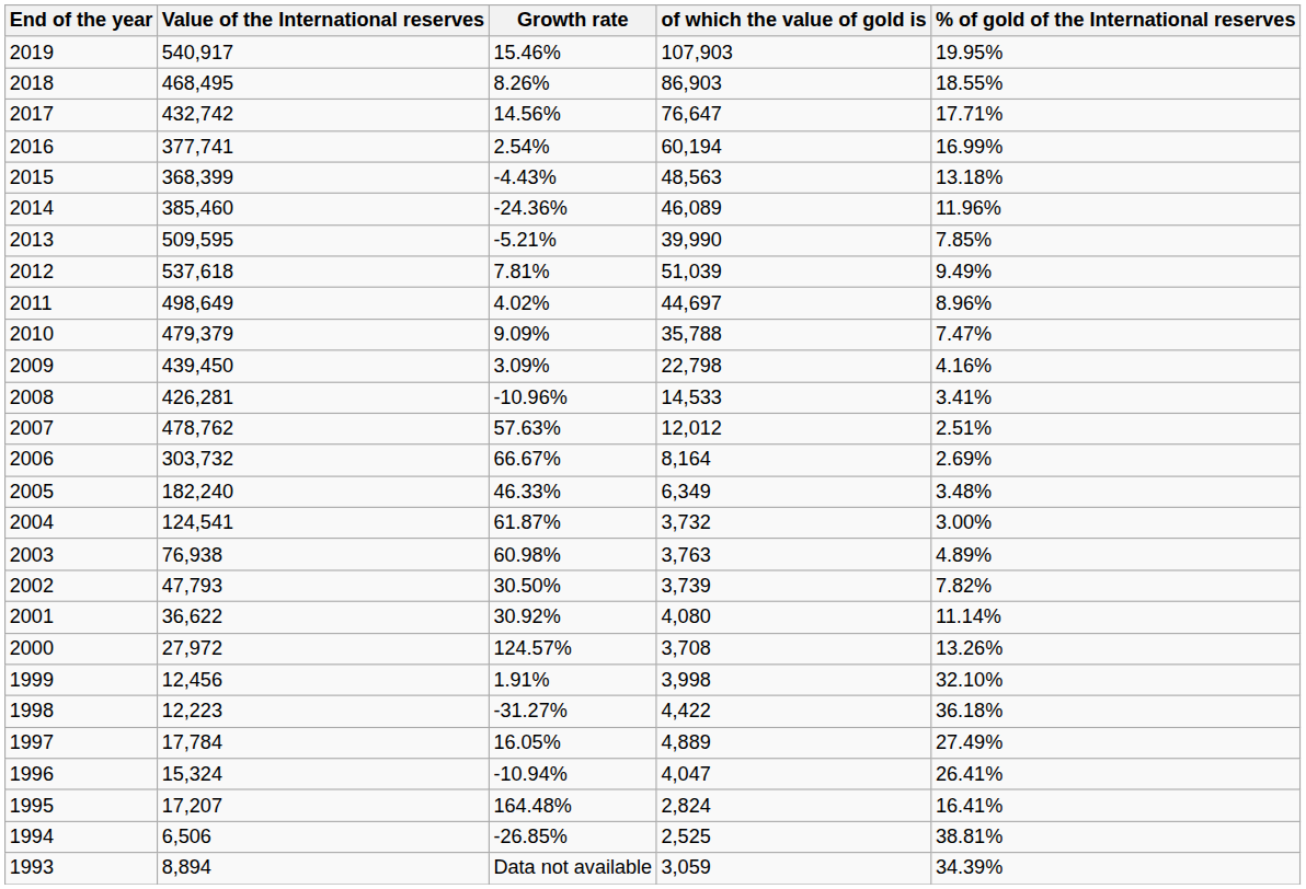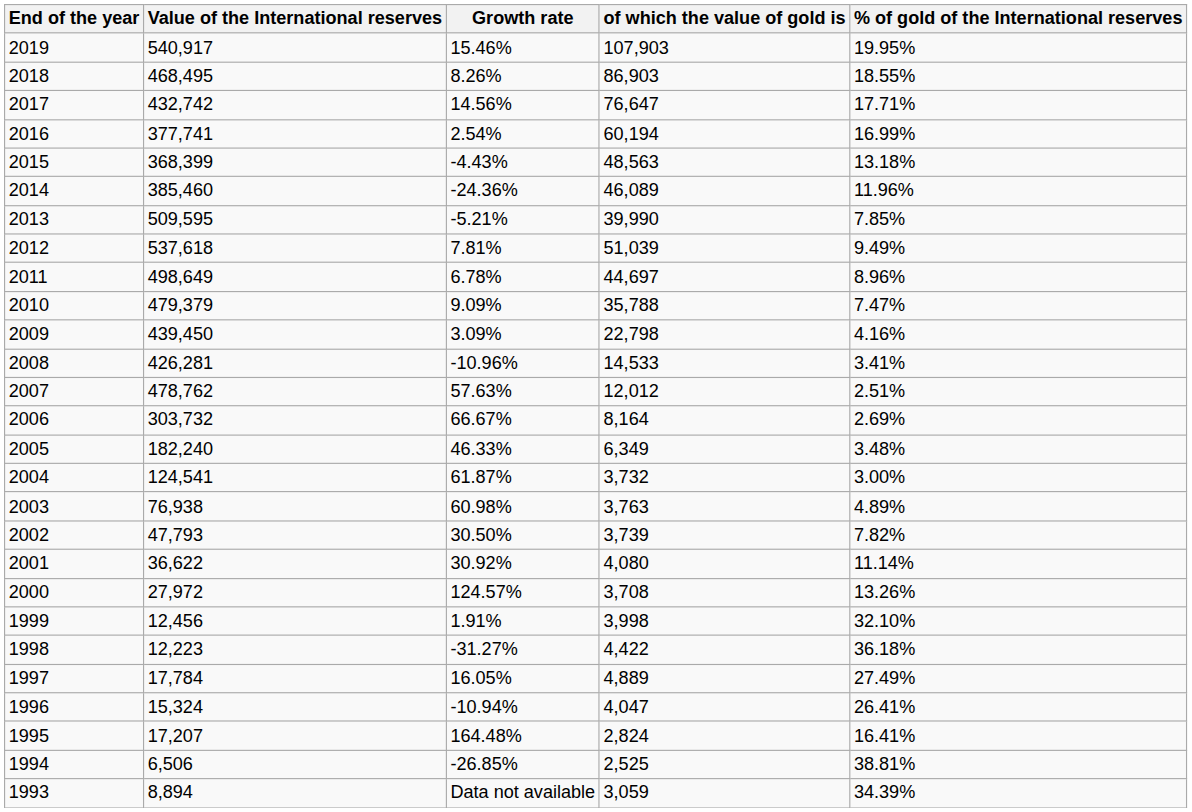 <table class="wikitable sortable">
 <tr>
 <th>End of the year</th>
 <th>Value of the International reserves</th>
 <th>Growth rate</th>
 <th>of which the value of gold is</th>
 <th>% of gold of the International reserves</th>
 </tr>
 <tr>
 <td>2019</td>
 <td>540,917</td>
 <td>15.46% </td>
 <td>107,903</td>
 <td>19.95%</td>
 </tr>
 <tr>
 <td>2018</td>
 <td>468,495</td>
 <td>8.26% </td>
 <td>86,903</td>
 <td>18.55%</td>
 </tr>
 <tr>
 <td>2017</td>
 <td>432,742</td>
 <td>14.56% </td>
 <td>76,647</td>
 <td>17.71%</td>
 </tr>
 <tr>
 <td>2016</td>
 <td>377,741</td>
 <td>2.54% </td>
 <td>60,194</td>
 <td>16.99%</td>
 </tr>
 <tr>
 <td>2015</td>
 <td>368,399</td>
 <td>-4.43% </td>
 <td>48,563</td>
 <td>13.18%</td>
 </tr>
 <tr>
 <td>2014</td>
 <td>385,460</td>
 <td>-24.36% </td>
 <td>46,089</td>
 <td>11.96%</td>
 </tr>
 <tr>
 <td>2013</td>
 <td>509,595</td>
 <td>-5.21% </td>
 <td>39,990</td>
 <td>7.85%</td>
 </tr>
 <tr>
 <td>2012</td>
 <td>537,618</td>
 <td>7.81% </td>
 <td>51,039</td>
 <td>9.49%</td>
 </tr>
 <tr>
 <td>2011</td>
 <td>498,649</td>
-<td>4.02% </td>
+<td>6.78% </td>
 <td>44,697</td>
 <td>8.96%</td>
 </tr>
 <tr>
 <td>2010</td>
 <td>479,379</td>
 <td>9.09% </td>
 <td>35,788</td>
 <td>7.47%</td>
 </tr>
 <tr>
 <td>2009</td>
 <td>439,450</td>
 <td>3.09% </td>
 <td>22,798</td>
 <td>4.16%</td>
 </tr>
 <tr>
 <td>2008</td>
 <td>426,281</td>
 <td>-10.96% </td>
 <td>14,533</td>
 <td>3.41%</td>
 </tr>
 <tr>
 <td>2007</td>
 <td>478,762</td>
 <td>57.63% </td>
 <td>12,012</td>
 <td>2.51%</td>
 </tr>
 <tr>
 <td>2006</td>
 <td>303,732</td>
 <td>66.67% </td>
 <td>8,164</td>
 <td>2.69%</td>
 </tr>
 <tr>
 <td>2005</td>
 <td>182,240</td>
 <td>46.33% </td>
 <td>6,349</td>
 <td>3.48%</td>
 </tr>
 <tr>
 <td>2004</td>
 <td>124,541</td>
 <td>61.87% </td>
 <td>3,732</td>
 <td>3.00%</td>
 </tr>
 <tr>
 <td>2003</td>
 <td>76,938</td>
 <td>60.98% </td>
 <td>3,763</td>
 <td>4.89%</td>
 </tr>
 <tr>
 <td>2002</td>
 <td>47,793</td>
 <td>30.50% </td>
 <td>3,739</td>
 <td>7.82%</td>
 </tr>
 <tr>
 <td>2001</td>
 <td>36,622</td>
 <td>30.92% </td>
 <td>4,080</td>
 <td>11.14%</td>
 </tr>
 <tr>
 <td>2000</td>
 <td>27,972</td>
 <td>124.57% </td>
 <td>3,708</td>
 <td>13.26%</td>
 </tr>
 <tr>
 <td>1999</td>
 <td>12,456</td>
 <td>1.91% </td>
 <td>3,998</td>
 <td>32.10%</td>
 </tr>
 <tr>
 <td>1998</td>
 <td>12,223</td>
 <td>-31.27% </td>
 <td>4,422</td>
 <td>36.18%</td>
 </tr>
 <tr>
 <td>1997</td>
 <td>17,784</td>
 <td>16.05% </td>
 <td>4,889</td>
 <td>27.49%</td>
 </tr>
 <tr>
 <td>1996</td>
 <td>15,324</td>
 <td>-10.94% </td>
 <td>4,047</td>
 <td>26.41%</td>
 </tr>
 <tr>
 <td>1995</td>
 <td>17,207</td>
 <td>164.48% </td>
 <td>2,824</td>
 <td>16.41%</td>
 </tr>
 <tr>
 <td>1994</td>
 <td>6,506</td>
 <td>-26.85% </td>
 <td>2,525</td>
 <td>38.81%</td>
 </tr>
 <tr>
 <td>1993</td>
 <td>8,894</td>
 <td>Data not available</td>
 <td>3,059</td>
 <td>34.39%</td>
 </tr>
 </table>
